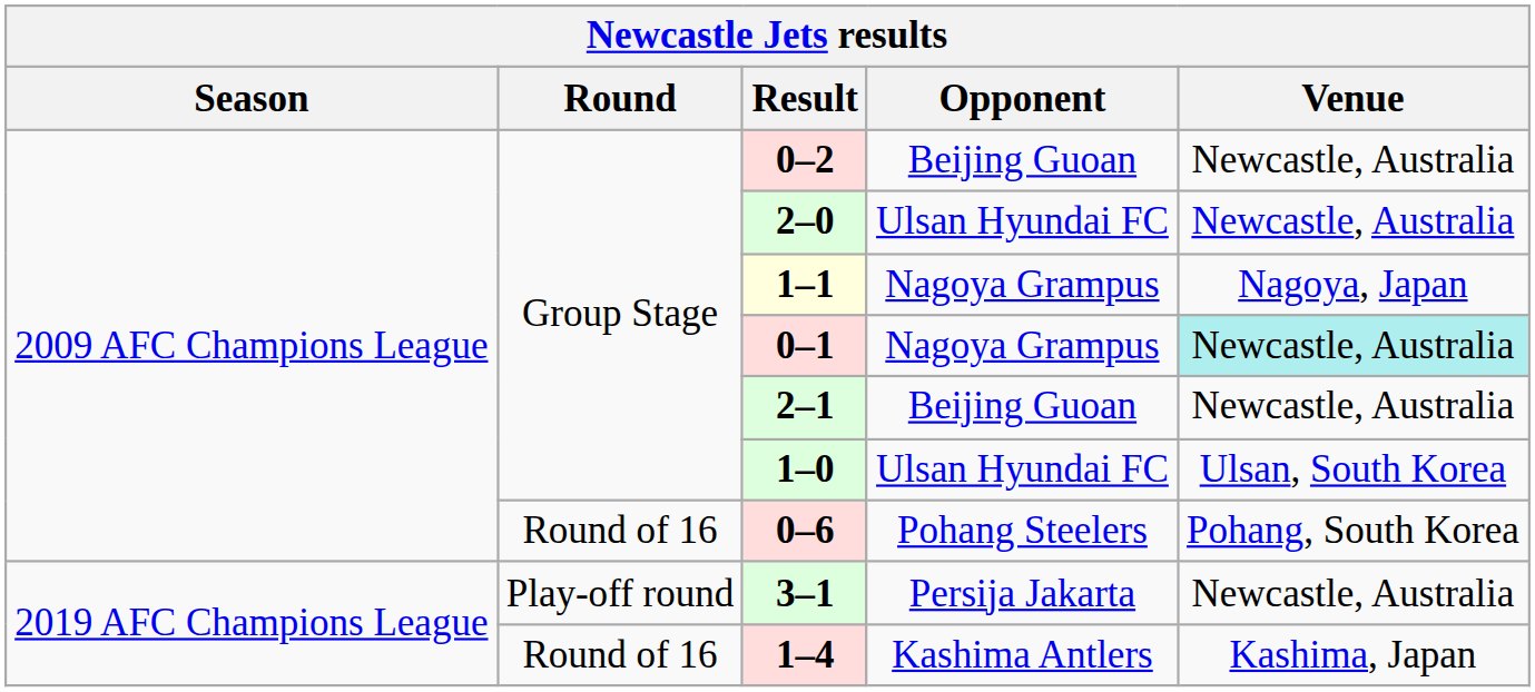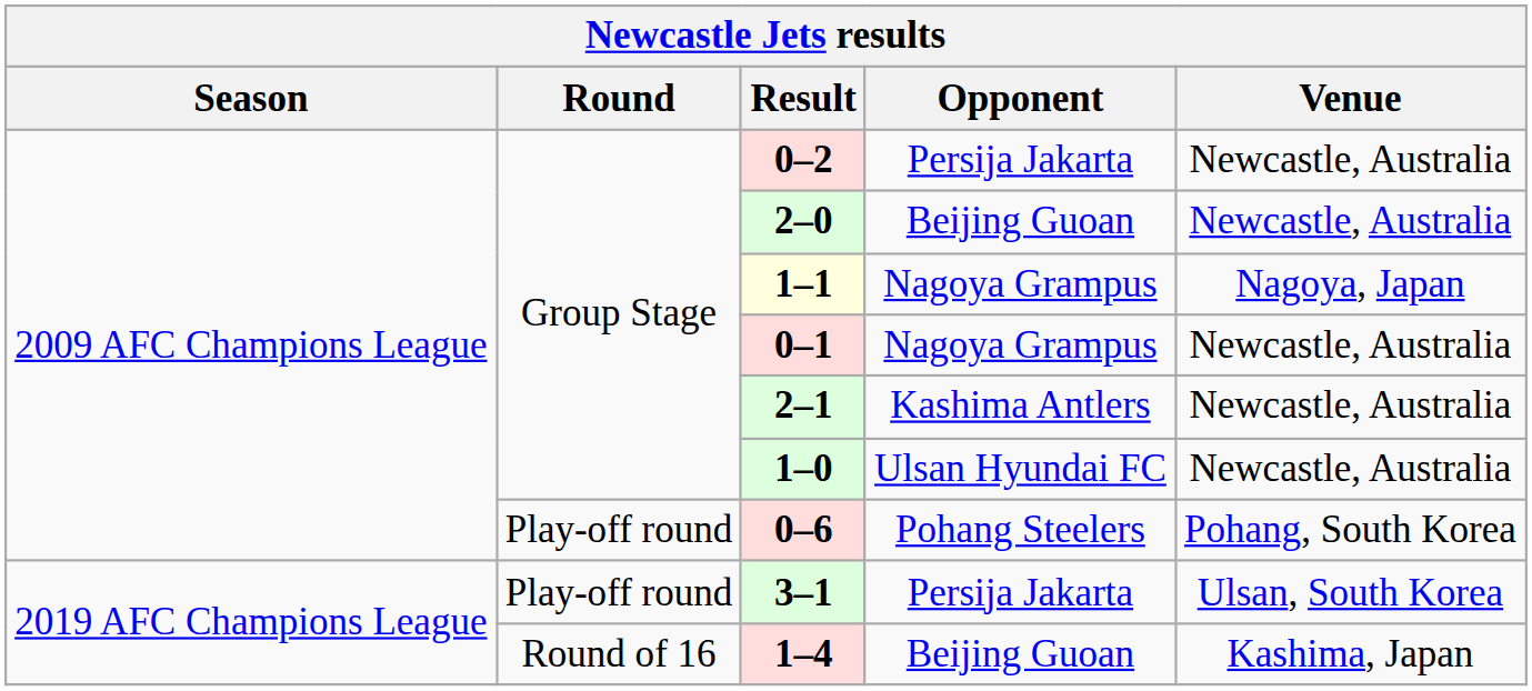 <table class="wikitable" style="text-align:center">
 <tr>
 <th colspan=5><a href='#'>Newcastle Jets</a> results</th>
 </tr>
 <tr>
 <th>Season</th>
 <th>Round</th>
 <th>Result</th>
 <th>Opponent</th>
 <th>Venue</th>
 </tr>
 <tr align=center>
 <td rowspan="7"><a href='#'>2009 AFC Champions League</a></td>
 <td rowspan="6">Group Stage</td>
 <td bgcolor=#ffdddd><strong>0–2</strong></td>
-<td> <a href='#'>Beijing Guoan</a></td>
+<td> <a href='#'>Persija Jakarta</a></td>
 <td>Newcastle, Australia</td>
 </tr>
 <tr align=center>
 <td bgcolor=#ddffdd><strong>2–0</strong></td>
-<td> <a href='#'>Ulsan Hyundai FC</a></td>
+<td> <a href='#'>Beijing Guoan</a></td>
 <td><a href='#'>Newcastle</a>, <a href='#'>Australia</a></td>
 </tr>
 <tr align=center>
 <td bgcolor=#ffffdd><strong>1–1</strong></td>
 <td> <a href='#'>Nagoya Grampus</a></td>
 <td><a href='#'>Nagoya</a>, <a href='#'>Japan</a></td>
 </tr>
 <tr align=center>
 <td bgcolor=#ffdddd><strong>0–1</strong></td>
 <td> <a href='#'>Nagoya Grampus</a></td>
-<td style="background: paleturquoise;">Newcastle, Australia</td>
+<td>Newcastle, Australia</td>
 </tr>
 <tr align=center>
 <td bgcolor=#ddffdd><strong>2–1</strong></td>
-<td> <a href='#'>Beijing Guoan</a></td>
+<td> <a href='#'>Kashima Antlers</a></td>
 <td>Newcastle, Australia</td>
 </tr>
 <tr align=center>
 <td bgcolor=#ddffdd><strong>1–0</strong></td>
 <td> <a href='#'>Ulsan Hyundai FC</a></td>
-<td><a href='#'>Ulsan</a>, <a href='#'>South Korea</a></td>
+<td>Newcastle, Australia</td>
 </tr>
 <tr align=center>
-<td>Round of 16</td>
+<td>Play-off round</td>
 <td bgcolor=#ffdddd><strong>0–6</strong></td>
 <td> <a href='#'>Pohang Steelers</a></td>
 <td><a href='#'>Pohang</a>, South Korea</td>
 </tr>
 <tr>
 <td rowspan="2"><a href='#'>2019 AFC Champions League</a></td>
 <td>Play-off round</td>
 <td bgcolor=#ddffdd><strong>3–1</strong></td>
 <td> <a href='#'>Persija Jakarta</a></td>
-<td>Newcastle, Australia</td>
+<td><a href='#'>Ulsan</a>, <a href='#'>South Korea</a></td>
 </tr>
 <tr>
 <td>Round of 16</td>
 <td bgcolor=#ffdddd><strong>1–4</strong></td>
-<td> <a href='#'>Kashima Antlers</a></td>
+<td> <a href='#'>Beijing Guoan</a></td>
 <td><a href='#'>Kashima</a>, Japan</td>
 </tr>
 </table>
